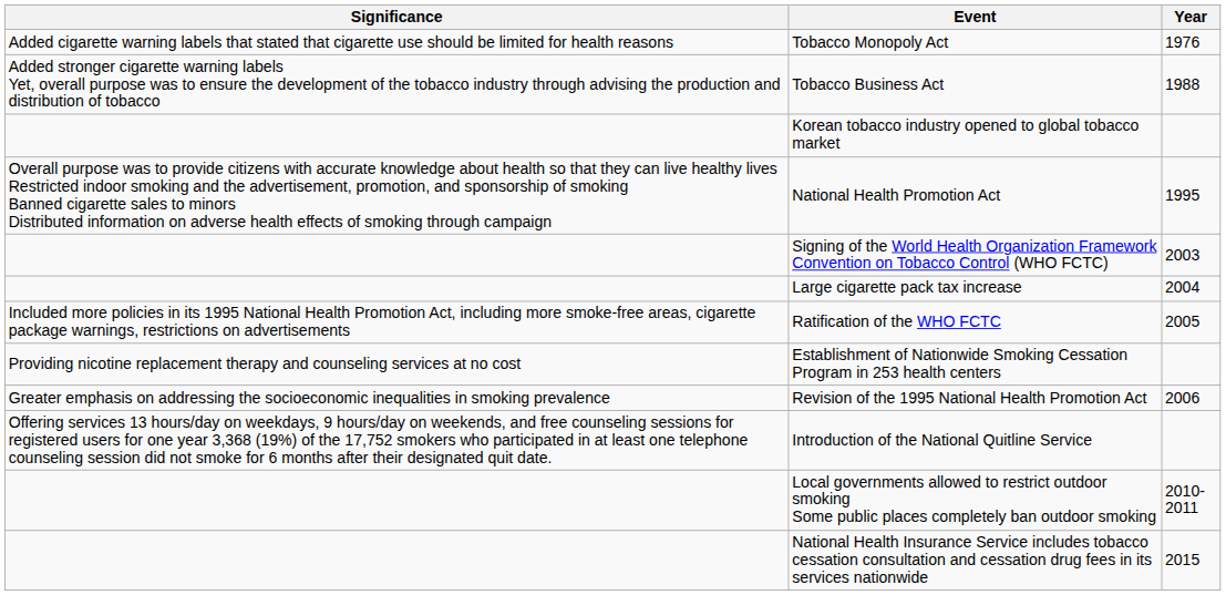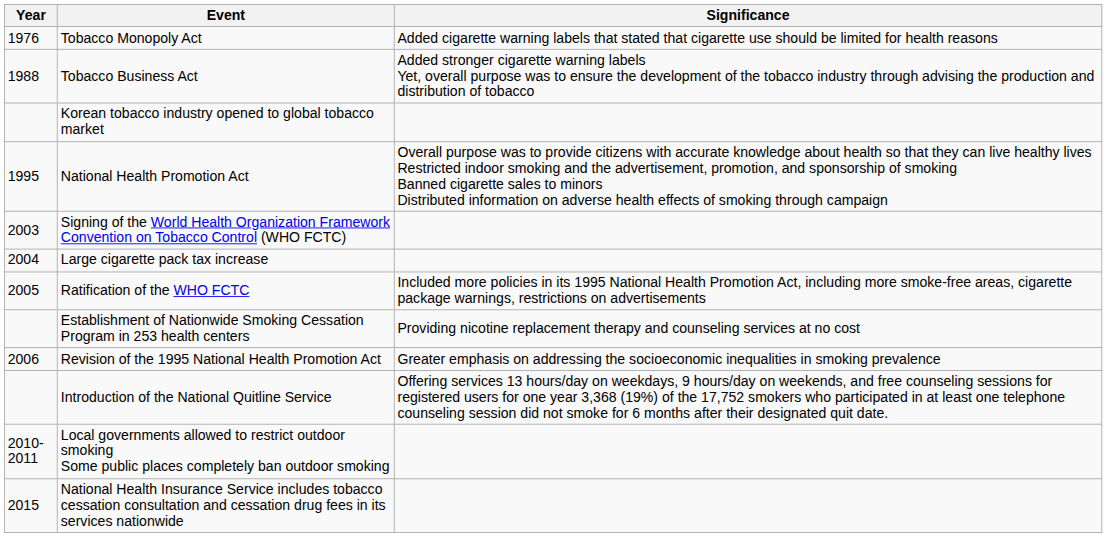 <table class="wikitable">
 <tr>
+<th>Year</th>
+<th>Event</th>
 <th>Significance</th>
-<th>Event</th>
-<th>Year</th>
 </tr>
 <tr>
+<td>1976</td>
+<td>Tobacco Monopoly Act</td>
 <td>Added cigarette warning labels that stated that cigarette use should be limited for health reasons</td>
-<td>Tobacco Monopoly Act</td>
-<td>1976</td>
 </tr>
 <tr>
+<td>1988</td>
+<td>Tobacco Business Act</td>
 <td>Added stronger cigarette warning labels<br>Yet, overall purpose was to ensure the development of the tobacco industry through advising the production and distribution of tobacco</td>
-<td>Tobacco Business Act</td>
-<td>1988</td>
 </tr>
 <tr>
 <td></td>
 <td>Korean tobacco industry opened to global tobacco market</td>
 <td></td>
 </tr>
 <tr>
+<td>1995</td>
+<td>National Health Promotion Act</td>
 <td>Overall purpose was to provide citizens with accurate knowledge about health so that they can live healthy lives<br>Restricted indoor smoking and the advertisement, promotion, and sponsorship of smoking<br>Banned cigarette sales to minors<br>Distributed information on adverse health effects of smoking through campaign</td>
-<td>National Health Promotion Act</td>
-<td>1995</td>
+</tr>
+<tr>
+<td>2003</td>
+<td>Signing of the <a href='#'>World Health Organization Framework Convention on Tobacco Control</a> (WHO FCTC)</td>
+<td></td>
+</tr>
+<tr>
+<td>2004</td>
+<td>Large cigarette pack tax increase</td>
+<td></td>
+</tr>
+<tr>
+<td>2005</td>
+<td>Ratification of the <a href='#'>WHO FCTC</a></td>
+<td>Included more policies in its 1995 National Health Promotion Act, including more smoke-free areas, cigarette package warnings, restrictions on advertisements</td>
 </tr>
 <tr>
 <td></td>
-<td>Signing of the <a href='#'>World Health Organization Framework Convention on Tobacco Control</a> (WHO FCTC)</td>
-<td>2003</td>
+<td>Establishment of Nationwide Smoking Cessation Program in 253 health centers</td>
+<td>Providing nicotine replacement therapy and counseling services at no cost</td>
+</tr>
+<tr>
+<td>2006</td>
+<td>Revision of the 1995 National Health Promotion Act</td>
+<td>Greater emphasis on addressing the socioeconomic inequalities in smoking prevalence</td>
 </tr>
 <tr>
 <td></td>
-<td>Large cigarette pack tax increase</td>
-<td>2004</td>
+<td>Introduction of the National Quitline Service</td>
+<td>Offering services 13 hours/day on weekdays, 9 hours/day on weekends, and free counseling sessions for registered users for one year 3,368 (19%) of the 17,752 smokers who participated in at least one telephone counseling session did not smoke for 6 months after their designated quit date.</td>
 </tr>
 <tr>
-<td>Included more policies in its 1995 National Health Promotion Act, including more smoke-free areas, cigarette package warnings, restrictions on advertisements</td>
-<td>Ratification of the <a href='#'>WHO FCTC</a></td>
-<td>2005</td>
-</tr>
-<tr>
-<td>Providing nicotine replacement therapy and counseling services at no cost</td>
-<td>Establishment of Nationwide Smoking Cessation Program in 253 health centers</td>
+<td>2010-2011</td>
+<td>Local governments allowed to restrict outdoor smoking<br>Some public places completely ban outdoor smoking</td>
 <td></td>
 </tr>
 <tr>
-<td>Greater emphasis on addressing the socioeconomic inequalities in smoking prevalence</td>
-<td>Revision of the 1995 National Health Promotion Act</td>
-<td>2006</td>
-</tr>
-<tr>
-<td>Offering services 13 hours/day on weekdays, 9 hours/day on weekends, and free counseling sessions for registered users for one year 3,368 (19%) of the 17,752 smokers who participated in at least one telephone counseling session did not smoke for 6 months after their designated quit date.</td>
-<td>Introduction of the National Quitline Service</td>
+<td>2015</td>
+<td>National Health Insurance Service includes tobacco cessation consultation and cessation drug fees in its services nationwide</td>
 <td></td>
 </tr>
-<tr>
-<td></td>
-<td>Local governments allowed to restrict outdoor smoking<br>Some public places completely ban outdoor smoking</td>
-<td>2010-2011</td>
-</tr>
-<tr>
-<td></td>
-<td>National Health Insurance Service includes tobacco cessation consultation and cessation drug fees in its services nationwide</td>
-<td>2015</td>
-</tr>
 </table>
